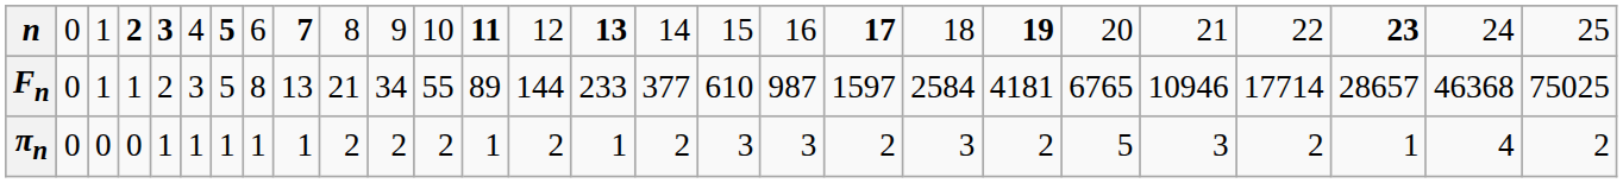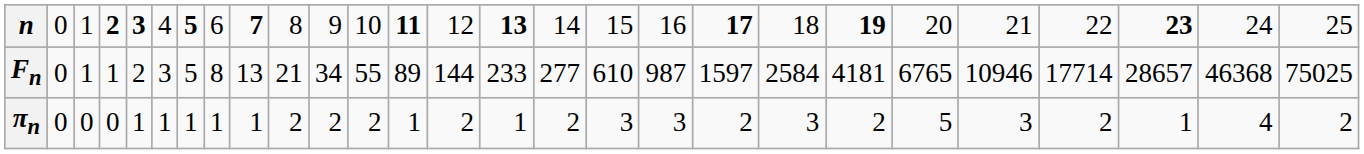 <table class="wikitable" style="text-align:right">
 <tr>
 <th><em>n</em></th>
 <td>0</td>
 <td>1</td>
 <td><strong>2</strong></td>
 <td><strong>3</strong></td>
 <td>4</td>
 <td><strong>5</strong></td>
 <td>6</td>
 <td><strong>7</strong></td>
 <td>8</td>
 <td>9</td>
 <td>10</td>
 <td><strong>11</strong></td>
 <td>12</td>
 <td><strong>13</strong></td>
 <td>14</td>
 <td>15</td>
 <td>16</td>
 <td><strong>17</strong></td>
 <td>18</td>
 <td><strong>19</strong></td>
 <td>20</td>
 <td>21</td>
 <td>22</td>
 <td><strong>23</strong></td>
 <td>24</td>
 <td>25</td>
 </tr>
 <tr>
 <th><em>F<sub>n</sub></em></th>
 <td>0</td>
 <td>1</td>
 <td>1</td>
 <td>2</td>
 <td>3</td>
 <td>5</td>
 <td>8</td>
 <td>13</td>
 <td>21</td>
 <td>34</td>
 <td>55</td>
 <td>89</td>
 <td>144</td>
 <td>233</td>
-<td>377</td>
+<td>277</td>
 <td>610</td>
 <td>987</td>
 <td>1597</td>
 <td>2584</td>
 <td>4181</td>
 <td>6765</td>
 <td>10946</td>
 <td>17714</td>
 <td>28657</td>
 <td>46368</td>
 <td>75025</td>
 </tr>
 <tr>
 <th><em>π<sub>n</sub></em></th>
 <td>0</td>
 <td>0</td>
 <td>0</td>
 <td>1</td>
 <td>1</td>
 <td>1</td>
 <td>1</td>
 <td>1</td>
 <td>2</td>
 <td>2</td>
 <td>2</td>
 <td>1</td>
 <td>2</td>
 <td>1</td>
 <td>2</td>
 <td>3</td>
 <td>3</td>
 <td>2</td>
 <td>3</td>
 <td>2</td>
 <td>5</td>
 <td>3</td>
 <td>2</td>
 <td>1</td>
 <td>4</td>
 <td>2</td>
 </tr>
 </table>
